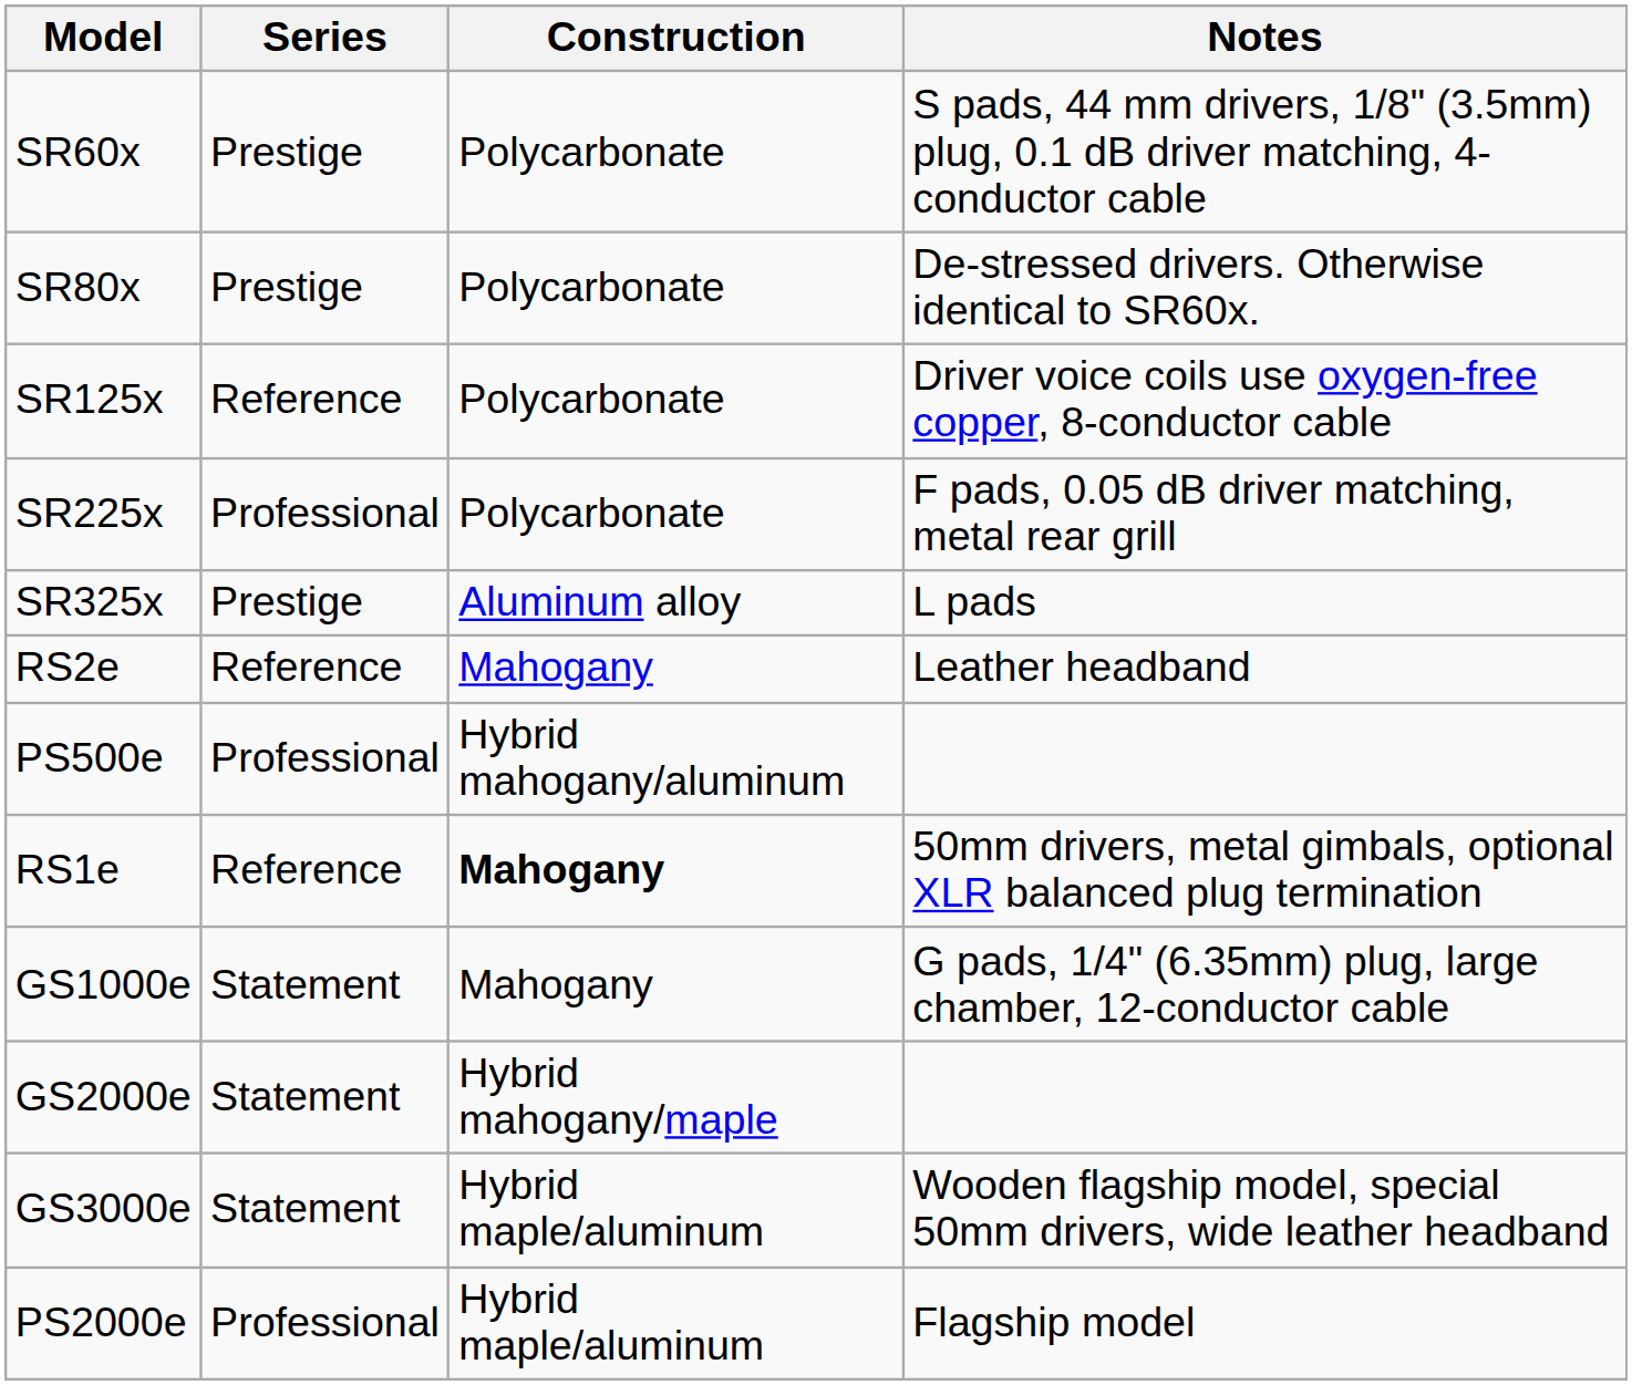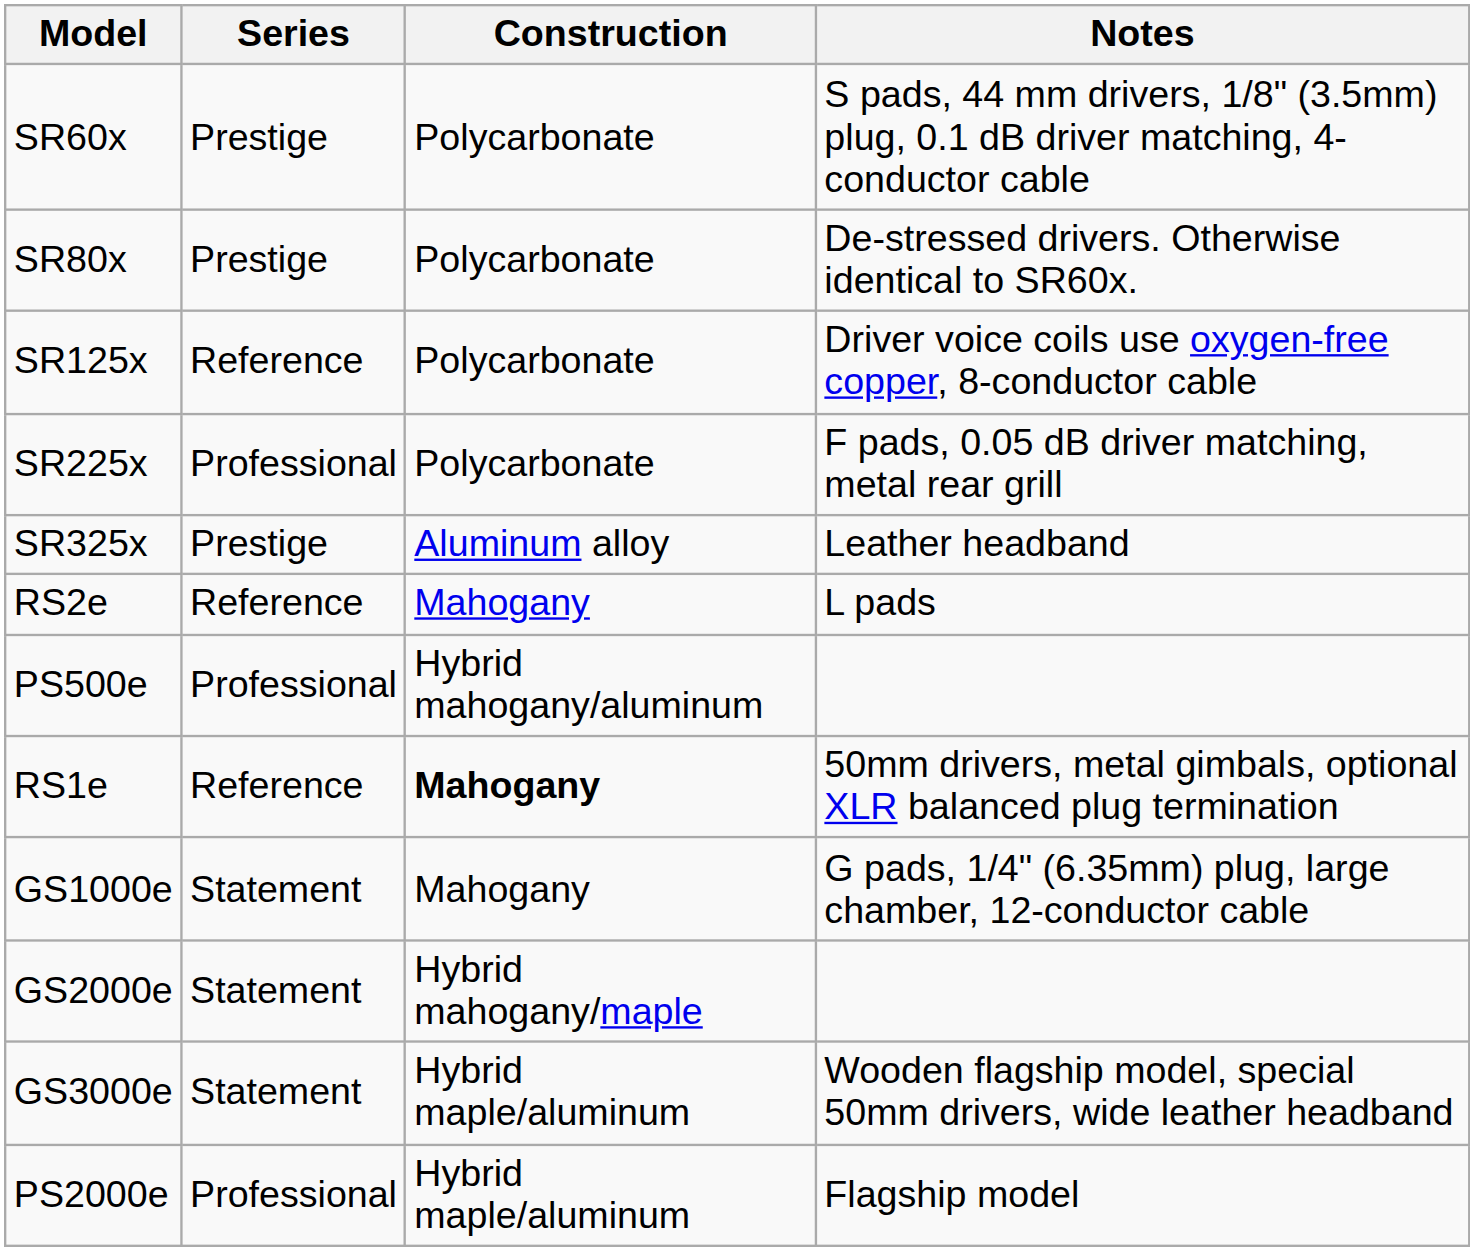 <table class="wikitable" style="margin: auto;">
 <tr>
 <th>Model</th>
 <th>Series</th>
 <th>Construction</th>
 <th>Notes</th>
 </tr>
 <tr>
 <td>SR60x</td>
 <td>Prestige</td>
 <td>Polycarbonate</td>
 <td>S pads, 44 mm drivers, 1/8" (3.5mm) plug, 0.1 dB driver matching, 4-conductor cable</td>
 </tr>
 <tr>
 <td>SR80x</td>
 <td>Prestige</td>
 <td>Polycarbonate</td>
 <td>De-stressed drivers. Otherwise identical to SR60x.</td>
 </tr>
 <tr>
 <td>SR125x</td>
 <td>Reference</td>
 <td>Polycarbonate</td>
 <td>Driver voice coils use <a href='#'>oxygen-free copper</a>, 8-conductor cable</td>
 </tr>
 <tr>
 <td>SR225x</td>
 <td>Professional</td>
 <td>Polycarbonate</td>
 <td>F pads, 0.05 dB driver matching, metal rear grill</td>
 </tr>
 <tr>
 <td>SR325x</td>
 <td>Prestige</td>
 <td><a href='#'>Aluminum</a> alloy</td>
-<td>L pads</td>
+<td>Leather headband</td>
 </tr>
 <tr>
 <td>RS2e</td>
 <td>Reference</td>
 <td><a href='#'>Mahogany</a></td>
-<td>Leather headband</td>
+<td>L pads</td>
 </tr>
 <tr>
 <td>PS500e</td>
 <td>Professional</td>
 <td>Hybrid mahogany/aluminum</td>
 <td></td>
 </tr>
 <tr>
 <td>RS1e</td>
 <td>Reference</td>
 <td><strong>Mahogany</strong></td>
 <td>50mm drivers, metal gimbals, optional <a href='#'>XLR</a> balanced plug termination</td>
 </tr>
 <tr>
 <td>GS1000e</td>
 <td>Statement</td>
 <td>Mahogany</td>
 <td>G pads, 1/4" (6.35mm) plug, large chamber, 12-conductor cable</td>
 </tr>
 <tr>
 <td>GS2000e</td>
 <td>Statement</td>
 <td>Hybrid mahogany/<a href='#'>maple</a></td>
 <td></td>
 </tr>
 <tr>
 <td>GS3000e</td>
 <td>Statement</td>
 <td>Hybrid maple/aluminum</td>
 <td>Wooden flagship model, special 50mm drivers, wide leather headband</td>
 </tr>
 <tr>
 <td>PS2000e</td>
 <td>Professional</td>
 <td>Hybrid maple/aluminum</td>
 <td>Flagship model</td>
 </tr>
 <tr>
 </tr>
 </table>
